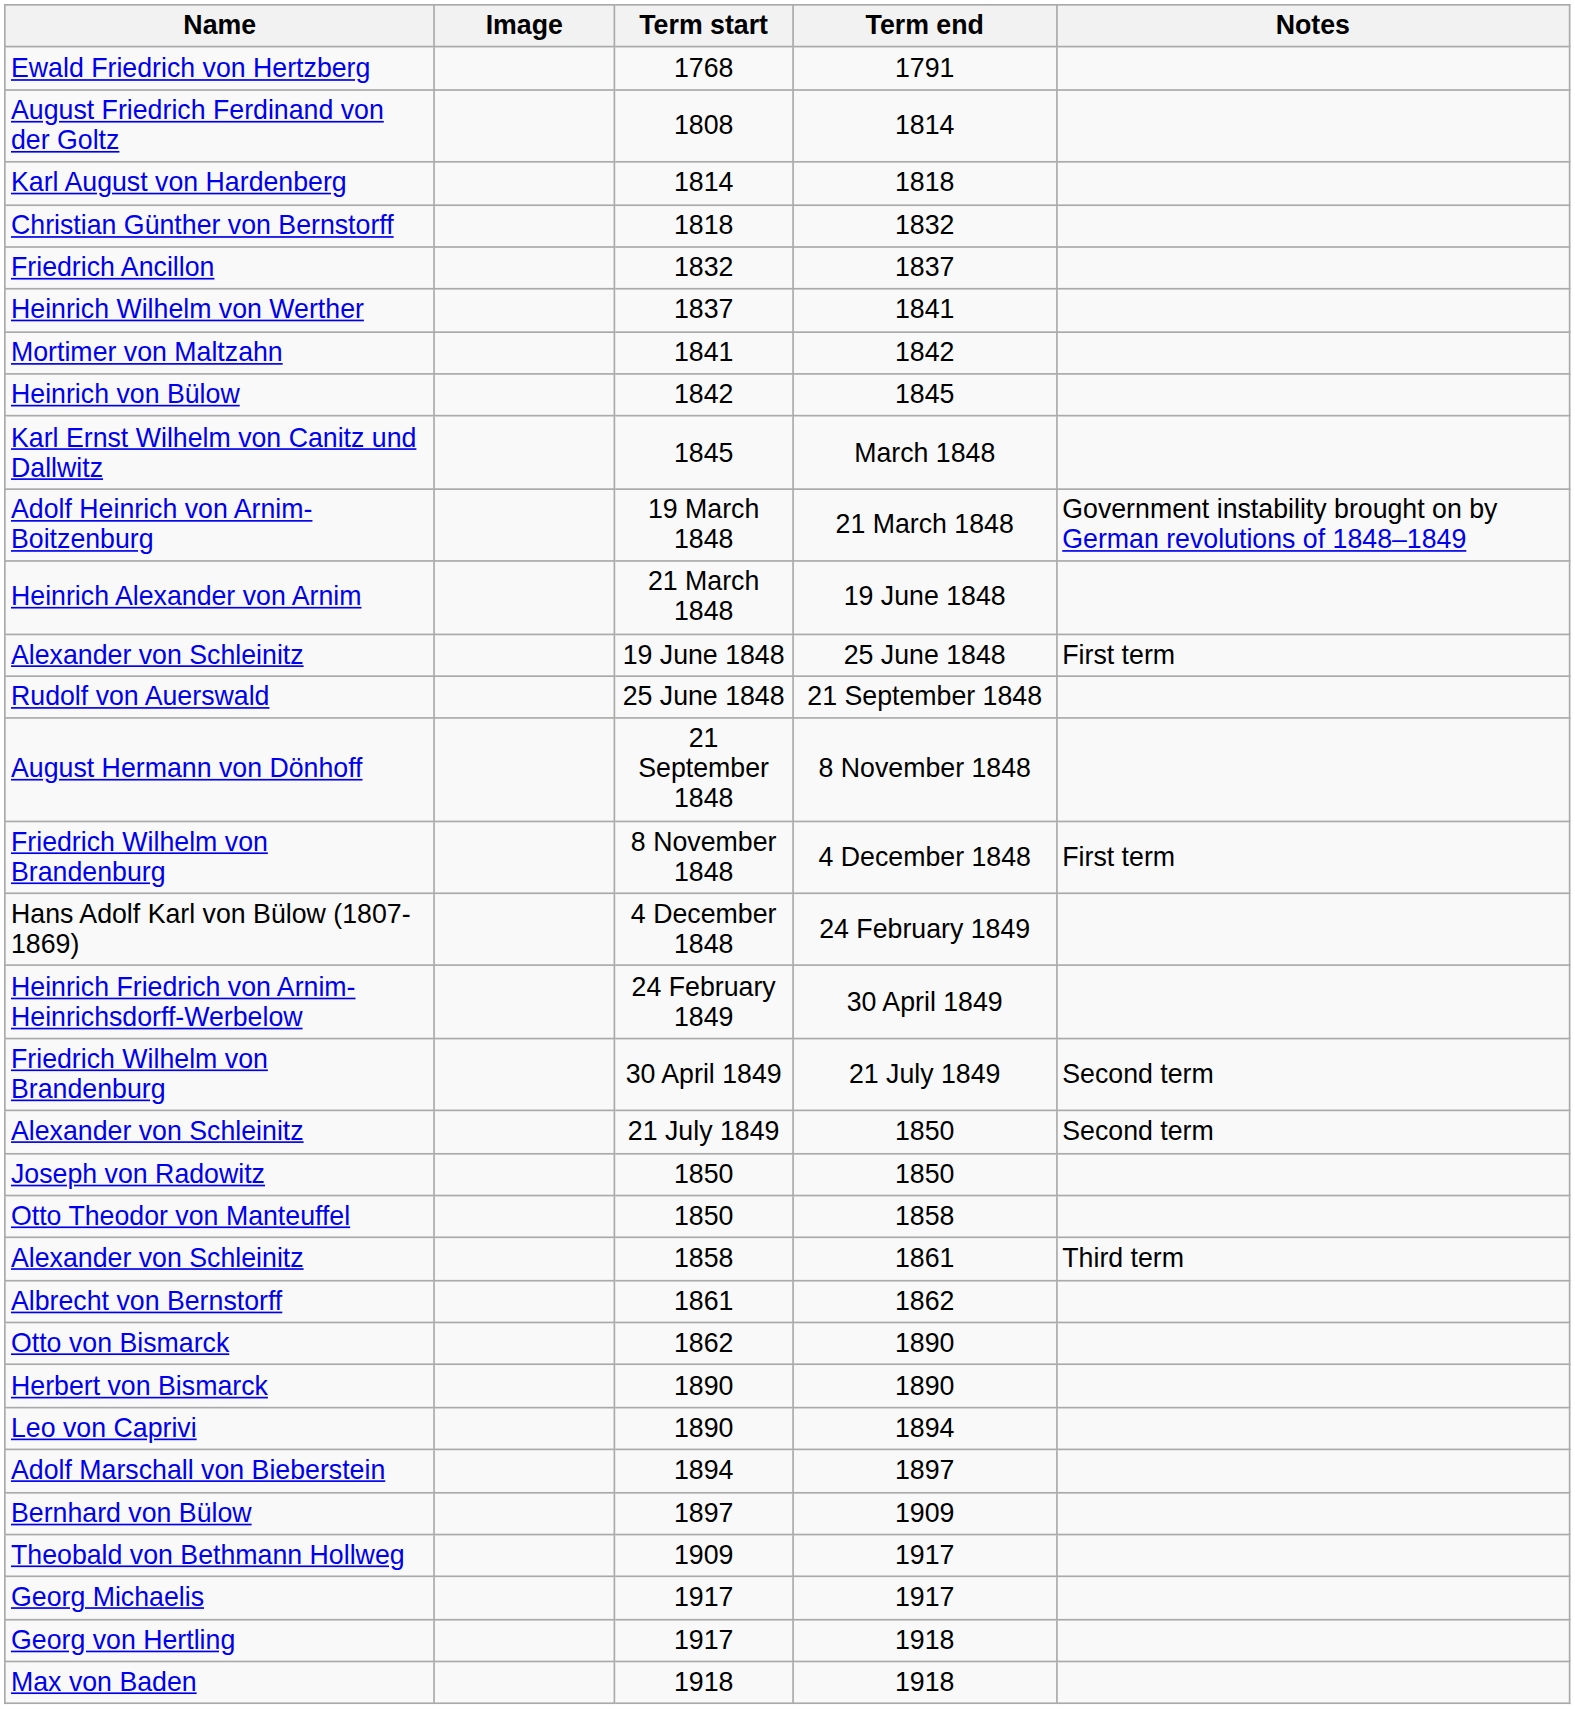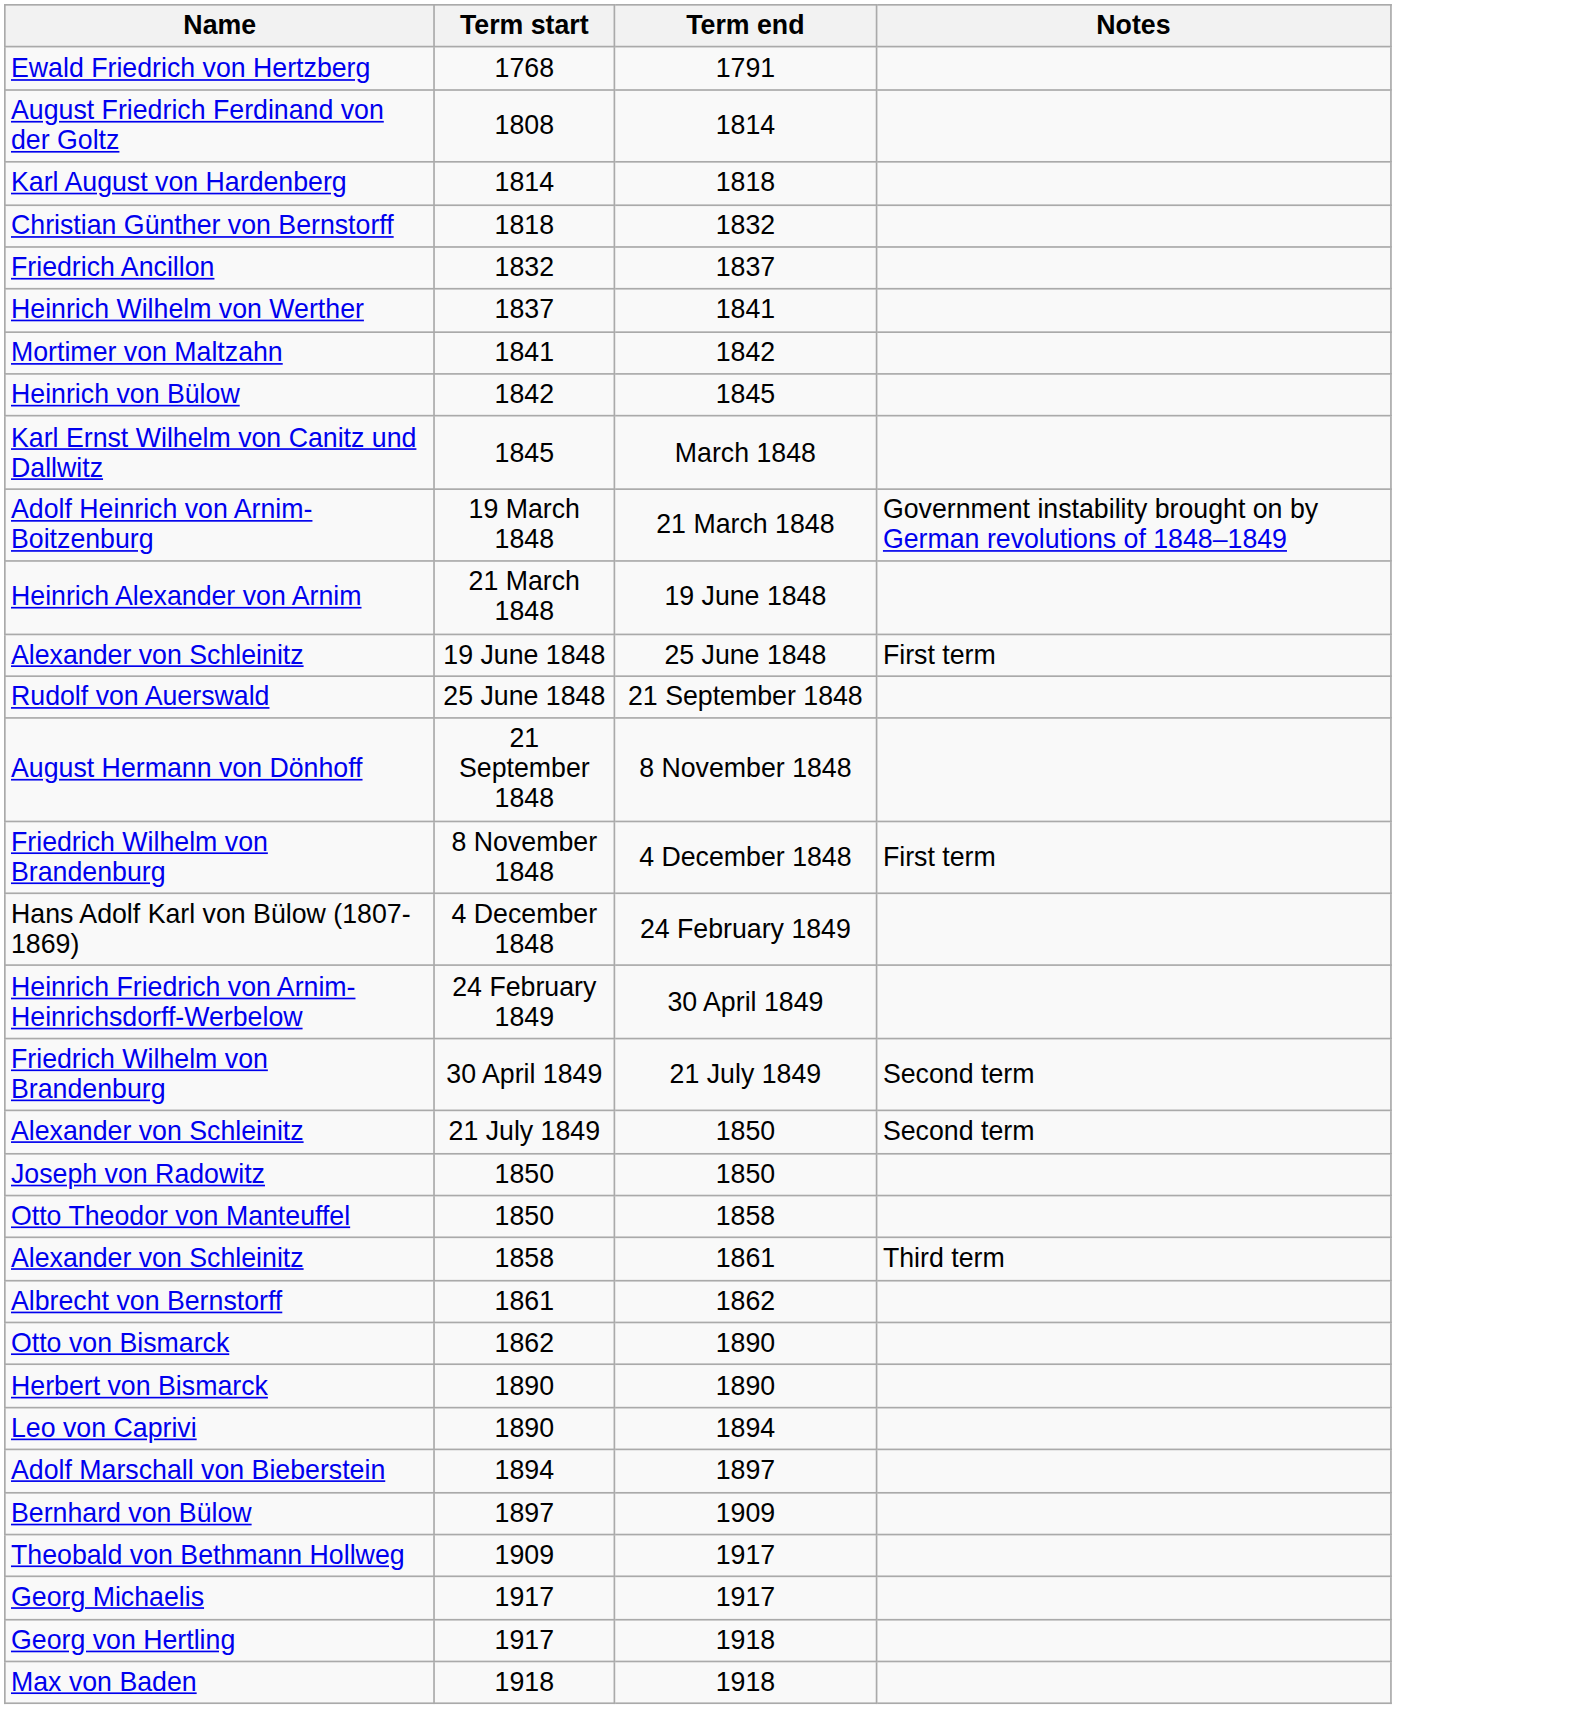 <table class="wikitable">
 <tr>
 <th width="250">Name</th>
-<th width="100">Image</th>
 <th width="100">Term start</th>
 <th width="150">Term end</th>
 <th width="300">Notes</th>
 </tr>
 <tr>
 <td><a href='#'>Ewald Friedrich von Hertzberg</a></td>
-<td align="center"></td>
 <td align="center">1768</td>
 <td align="center">1791</td>
 <td></td>
 </tr>
 <tr>
 <td><a href='#'>August Friedrich Ferdinand von der Goltz</a></td>
-<td align="center"></td>
 <td align="center">1808</td>
 <td align="center">1814</td>
 <td></td>
 </tr>
 <tr>
 <td><a href='#'>Karl August von Hardenberg</a></td>
-<td align="center"></td>
 <td align="center">1814</td>
 <td align="center">1818</td>
 <td></td>
 </tr>
 <tr>
 <td><a href='#'>Christian Günther von Bernstorff</a></td>
-<td align="center"></td>
 <td align="center">1818</td>
 <td align="center">1832</td>
 <td></td>
 </tr>
 <tr>
 <td><a href='#'>Friedrich Ancillon</a></td>
-<td align="center"></td>
 <td align="center">1832</td>
 <td align="center">1837</td>
 <td></td>
 </tr>
 <tr>
 <td><a href='#'>Heinrich Wilhelm von Werther</a></td>
-<td align="center"></td>
 <td align="center">1837</td>
 <td align="center">1841</td>
 <td></td>
 </tr>
 <tr>
 <td><a href='#'>Mortimer von Maltzahn</a></td>
-<td align="center"></td>
 <td align="center">1841</td>
 <td align="center">1842</td>
 <td></td>
 </tr>
 <tr>
 <td><a href='#'>Heinrich von Bülow</a></td>
-<td align="center"></td>
 <td align="center">1842</td>
 <td align="center">1845</td>
 <td></td>
 </tr>
 <tr>
 <td><a href='#'>Karl Ernst Wilhelm von Canitz und Dallwitz</a></td>
-<td align="center"></td>
 <td align="center">1845</td>
 <td align="center">March 1848</td>
 <td></td>
 </tr>
 <tr>
 <td><a href='#'>Adolf Heinrich von Arnim-Boitzenburg</a></td>
-<td align="center"></td>
 <td align="center">19 March 1848</td>
 <td align="center">21 March 1848</td>
 <td>Government instability brought on by <a href='#'>German revolutions of 1848–1849</a></td>
 </tr>
 <tr>
 <td><a href='#'>Heinrich Alexander von Arnim</a></td>
-<td align="center"></td>
 <td align="center">21 March 1848</td>
 <td align="center">19 June 1848</td>
 <td></td>
 </tr>
 <tr>
 <td><a href='#'>Alexander von Schleinitz</a></td>
-<td align="center"></td>
 <td align="center">19 June 1848</td>
 <td align="center">25 June 1848</td>
 <td>First term</td>
 </tr>
 <tr>
 <td><a href='#'>Rudolf von Auerswald</a></td>
-<td align="center"></td>
 <td align="center">25 June 1848</td>
 <td align="center">21 September 1848</td>
 <td></td>
 </tr>
 <tr>
 <td><a href='#'>August Hermann von Dönhoff</a></td>
-<td align="center"></td>
 <td align="center">21 September 1848</td>
 <td align="center">8 November 1848</td>
 <td></td>
 </tr>
 <tr>
 <td><a href='#'>Friedrich Wilhelm von Brandenburg</a></td>
-<td align="center"></td>
 <td align="center">8 November 1848</td>
 <td align="center">4 December 1848</td>
 <td>First term</td>
 </tr>
 <tr>
 <td>Hans Adolf Karl von Bülow (1807-1869)</td>
-<td align="center"></td>
 <td align="center">4 December 1848</td>
 <td align="center">24 February 1849</td>
 <td></td>
 </tr>
 <tr>
 <td><a href='#'>Heinrich Friedrich von Arnim-Heinrichsdorff-Werbelow</a></td>
-<td align="center"></td>
 <td align="center">24 February 1849</td>
 <td align="center">30 April 1849</td>
 <td></td>
 </tr>
 <tr>
 <td><a href='#'>Friedrich Wilhelm von Brandenburg</a></td>
-<td align="center"></td>
 <td align="center">30 April 1849</td>
 <td align="center">21 July 1849</td>
 <td>Second term</td>
 </tr>
 <tr>
 <td><a href='#'>Alexander von Schleinitz</a></td>
-<td align="center"></td>
 <td align="center">21 July 1849</td>
 <td align="center">1850</td>
 <td>Second term</td>
 </tr>
 <tr>
 <td><a href='#'>Joseph von Radowitz</a></td>
-<td align="center"></td>
 <td align="center">1850</td>
 <td align="center">1850</td>
 <td></td>
 </tr>
 <tr>
 <td><a href='#'>Otto Theodor von Manteuffel</a></td>
-<td align="center"></td>
 <td align="center">1850</td>
 <td align="center">1858</td>
 <td></td>
 </tr>
 <tr>
 <td><a href='#'>Alexander von Schleinitz</a></td>
-<td align="center"></td>
 <td align="center">1858</td>
 <td align="center">1861</td>
 <td>Third term</td>
 </tr>
 <tr>
 <td><a href='#'>Albrecht von Bernstorff</a></td>
-<td align="center"></td>
 <td align="center">1861</td>
 <td align="center">1862</td>
 <td></td>
 </tr>
 <tr>
 <td><a href='#'>Otto von Bismarck</a></td>
-<td align="center"></td>
 <td align="center">1862</td>
 <td align="center">1890</td>
 <td></td>
 </tr>
 <tr>
 <td><a href='#'>Herbert von Bismarck</a></td>
-<td align="center"></td>
 <td align="center">1890</td>
 <td align="center">1890</td>
 <td></td>
 </tr>
 <tr>
 <td><a href='#'>Leo von Caprivi</a></td>
-<td align="center"></td>
 <td align="center">1890</td>
 <td align="center">1894</td>
 <td></td>
 </tr>
 <tr>
 <td><a href='#'>Adolf Marschall von Bieberstein</a></td>
-<td align="center"></td>
 <td align="center">1894</td>
 <td align="center">1897</td>
 <td></td>
 </tr>
 <tr>
 <td><a href='#'>Bernhard von Bülow</a></td>
-<td align="center"></td>
 <td align="center">1897</td>
 <td align="center">1909</td>
 <td></td>
 </tr>
 <tr>
 <td><a href='#'>Theobald von Bethmann Hollweg</a></td>
-<td align="center"></td>
 <td align="center">1909</td>
 <td align="center">1917</td>
 <td></td>
 </tr>
 <tr>
 <td><a href='#'>Georg Michaelis</a></td>
-<td align="center"></td>
 <td align="center">1917</td>
 <td align="center">1917</td>
 <td></td>
 </tr>
 <tr>
 <td><a href='#'>Georg von Hertling</a></td>
-<td align="center"></td>
 <td align="center">1917</td>
 <td align="center">1918</td>
 <td></td>
 </tr>
 <tr>
 <td><a href='#'>Max von Baden</a></td>
-<td align="center"></td>
 <td align="center">1918</td>
 <td align="center">1918</td>
 <td></td>
 </tr>
 </table>
